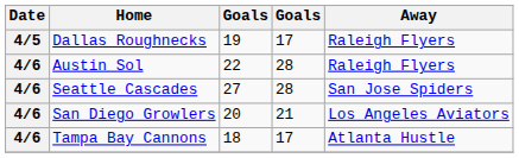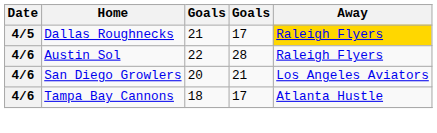 <table class="wikitable" style="font-size: 95%;">
 <tr>
 <th>Date</th>
 <th>Home</th>
 <th>Goals</th>
 <th>Goals</th>
 <th>Away</th>
 </tr>
 <tr>
 <th>4/5</th>
 <td><a href='#'>Dallas Roughnecks</a></td>
-<td>19</td>
+<td>21</td>
 <td>17</td>
-<td><a href='#'>Raleigh Flyers</a></td>
+<td style="background: gold;"><a href='#'>Raleigh Flyers</a></td>
 </tr>
 <tr>
 <th>4/6</th>
 <td><a href='#'>Austin Sol</a></td>
 <td>22</td>
 <td>28</td>
 <td><a href='#'>Raleigh Flyers</a></td>
-</tr>
-<tr>
-<th>4/6</th>
-<td><a href='#'>Seattle Cascades</a></td>
-<td>27</td>
-<td>28</td>
-<td><a href='#'>San Jose Spiders</a></td>
 </tr>
 <tr>
 <th>4/6</th>
 <td><a href='#'>San Diego Growlers</a></td>
 <td>20</td>
 <td>21</td>
 <td><a href='#'>Los Angeles Aviators</a></td>
 </tr>
 <tr>
 <th>4/6</th>
 <td><a href='#'>Tampa Bay Cannons</a></td>
 <td>18</td>
 <td>17</td>
 <td><a href='#'>Atlanta Hustle</a></td>
 </tr>
 <tr>
 </tr>
 </table>
